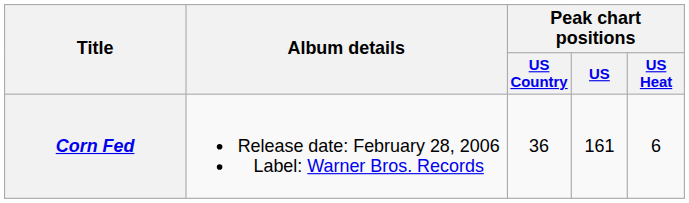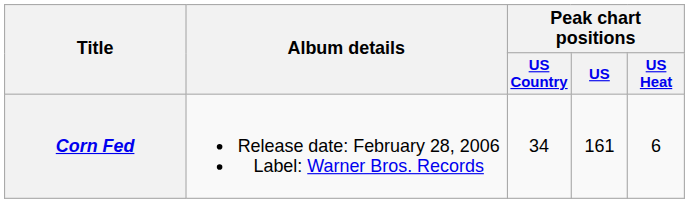 <table class="wikitable plainrowheaders" style="text-align:center;">
 <tr>
 <th rowspan="2" style="width:10em;">Title</th>
 <th rowspan="2" style="width:18em;">Album details</th>
 <th colspan="3">Peak chart positions</th>
 </tr>
 <tr style="font-size:smaller;">
 <th width="45"><a href='#'>US Country</a></th>
 <th width="45"><a href='#'>US</a></th>
 <th width="45"><a href='#'>US Heat</a></th>
 </tr>
 <tr>
 <th scope="row"><em><a href='#'>Corn Fed</a></em></th>
 <td><br><ul><li>Release date: February 28, 2006</li><li>Label: <a href='#'>Warner Bros. Records</a></li></ul></td>
-<td>36</td>
+<td>34</td>
 <td>161</td>
 <td>6</td>
 </tr>
 </table>
